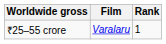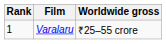 <table class="wikitable sortable" style="margin:auto; margin:auto">
 <tr>
+<th>Rank</th>
+<th>Film</th>
 <th>Worldwide gross</th>
-<th>Film</th>
-<th>Rank</th>
 </tr>
 <tr>
+<td>1</td>
+<td><em><a href='#'>Varalaru</a></em></td>
 <td>₹25–55 crore</td>
-<td><em><a href='#'>Varalaru</a></em></td>
-<td>1</td>
 </tr>
 </table>
